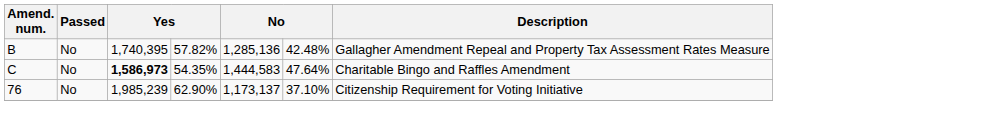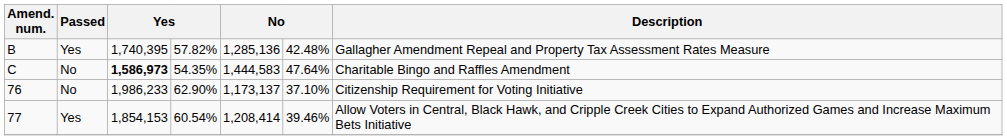 <table class="wikitable sortable collapsible">
 <tr>
 <th>Amend.<br>num.</th>
 <th>Passed</th>
 <th colspan = 2>Yes</th>
 <th colspan = 2>No</th>
 <th>Description</th>
 </tr>
 <tr>
 <td>B</td>
-<td> No</td>
+<td> Yes</td>
 <td>1,740,395</td>
 <td>57.82%</td>
 <td>1,285,136</td>
 <td>42.48%</td>
 <td>Gallagher Amendment Repeal and Property Tax Assessment Rates Measure</td>
 </tr>
 <tr>
 <td>C</td>
 <td> No</td>
 <td><strong>1,586,973</strong></td>
 <td>54.35%</td>
 <td>1,444,583</td>
 <td>47.64%</td>
 <td>Charitable Bingo and Raffles Amendment</td>
 </tr>
 <tr>
 <td>76</td>
 <td> No</td>
-<td>1,985,239</td>
+<td>1,986,233</td>
 <td>62.90%</td>
 <td>1,173,137</td>
 <td>37.10%</td>
 <td>Citizenship Requirement for Voting Initiative</td>
 </tr>
 <tr>
+<td>77</td>
+<td> Yes</td>
+<td>1,854,153</td>
+<td>60.54%</td>
+<td>1,208,414</td>
+<td>39.46%</td>
+<td>Allow Voters in Central, Black Hawk, and Cripple Creek Cities to Expand Authorized Games and Increase Maximum Bets Initiative</td>
+</tr>
+<tr>
 </tr>
 </table>
